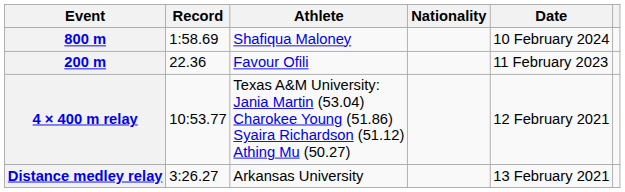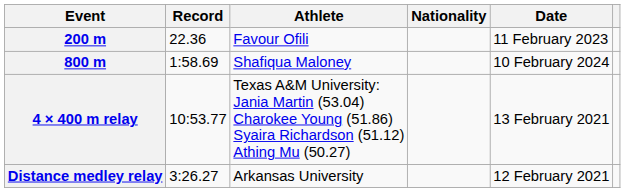 <table class="wikitable plainrowheaders">
 <tr>
 <th scope="col">Event</th>
 <th scope="col">Record</th>
 <th scope="col">Athlete</th>
 <th scope="col">Nationality</th>
 <th scope="col">Date</th>
 <th scope="col"></th>
 </tr>
 <tr>
+<th scope="row"><a href='#'>200 m</a></th>
+<td>22.36</td>
+<td><a href='#'>Favour Ofili</a></td>
+<td></td>
+<td>11 February 2023</td>
+<td></td>
+</tr>
+<tr>
 <th scope="row"><a href='#'>800 m</a></th>
 <td>1:58.69</td>
 <td><a href='#'>Shafiqua Maloney</a></td>
 <td></td>
 <td>10 February 2024</td>
 <td></td>
 </tr>
 <tr>
-<th scope="row"><a href='#'>200 m</a></th>
-<td>22.36</td>
-<td><a href='#'>Favour Ofili</a></td>
-<td></td>
-<td>11 February 2023</td>
-<td></td>
-</tr>
-<tr>
 <th scope="row"><a href='#'>4 × 400 m relay</a></th>
 <td>10:53.77</td>
 <td>Texas A&M University:<br><a href='#'>Jania Martin</a> (53.04)<br><a href='#'>Charokee Young</a> (51.86)<br><a href='#'>Syaira Richardson</a> (51.12)<br><a href='#'>Athing Mu</a> (50.27)</td>
 <td><br><br><br><br></td>
-<td>12 February 2021</td>
+<td>13 February 2021</td>
 <td></td>
 </tr>
 <tr>
 <th scope="row"><a href='#'>Distance medley relay</a></th>
 <td>3:26.27</td>
 <td>Arkansas University</td>
 <td></td>
-<td>13 February 2021</td>
+<td>12 February 2021</td>
 <td></td>
 </tr>
 </table>
